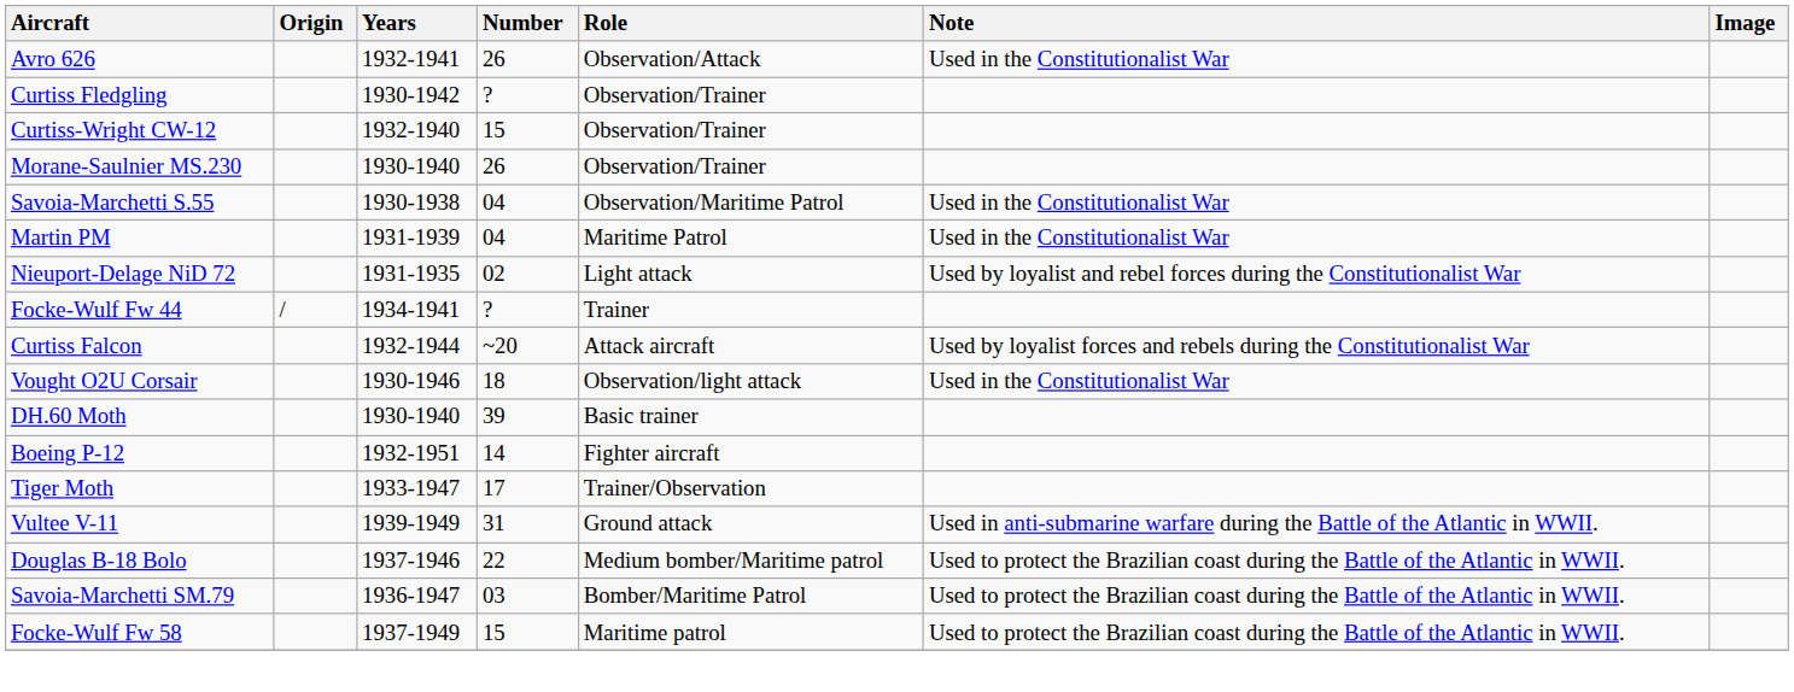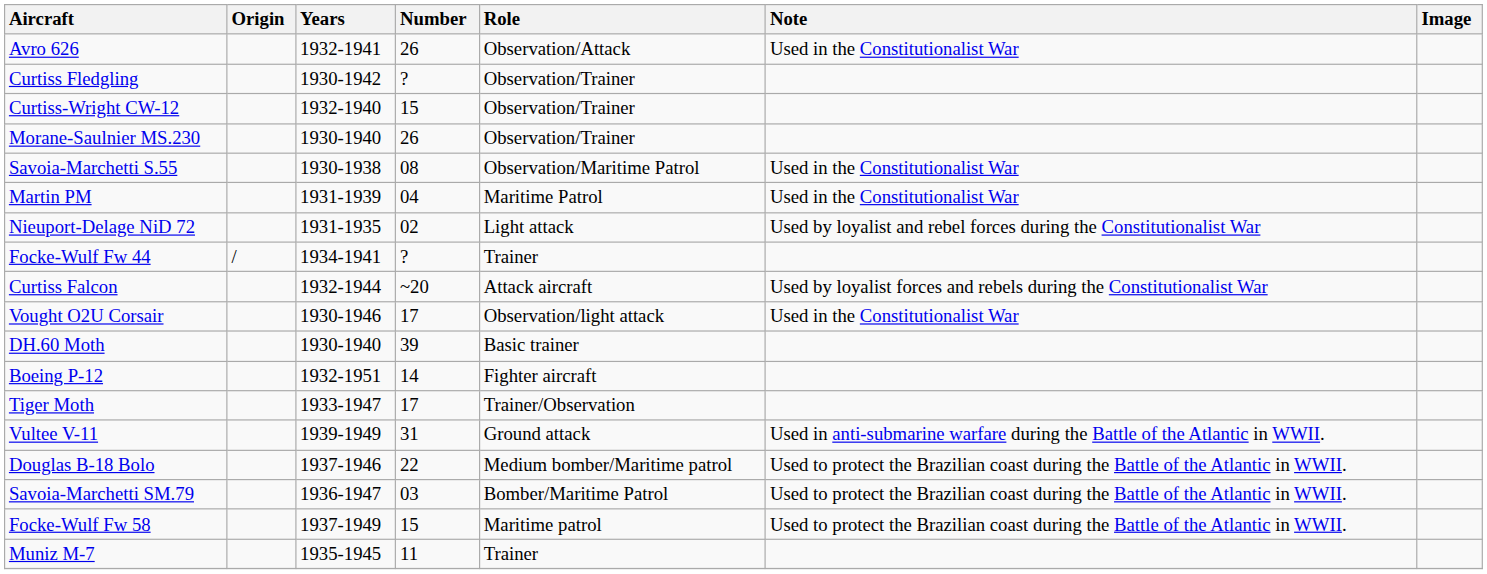 <table class="wikitable" style="margin:auto; width:100%;">
 <tr>
 <th style="text-align: left;">Aircraft</th>
 <th style="text-align: left;">Origin</th>
 <th style="text-align: left;">Years</th>
 <th style="text-align: left;">Number</th>
 <th style="text-align: left;">Role</th>
 <th style="text-align: left;">Note</th>
 <th style="text-align: left;">Image</th>
 </tr>
 <tr>
 <td><a href='#'>Avro 626</a></td>
 <td></td>
 <td>1932-1941</td>
 <td>26</td>
 <td>Observation/Attack</td>
 <td>Used in the <a href='#'>Constitutionalist War</a></td>
 <td></td>
 </tr>
 <tr>
 <td><a href='#'>Curtiss Fledgling</a></td>
 <td></td>
 <td>1930-1942</td>
 <td>?</td>
 <td>Observation/Trainer</td>
 <td></td>
 <td></td>
 </tr>
 <tr>
 <td><a href='#'>Curtiss-Wright CW-12</a></td>
 <td></td>
 <td>1932-1940</td>
 <td>15</td>
 <td>Observation/Trainer</td>
 <td></td>
 <td></td>
 </tr>
 <tr>
 <td><a href='#'>Morane-Saulnier MS.230</a></td>
 <td></td>
 <td>1930-1940</td>
 <td>26</td>
 <td>Observation/Trainer</td>
 <td></td>
 <td></td>
 </tr>
 <tr>
 <td><a href='#'>Savoia-Marchetti S.55</a></td>
 <td></td>
 <td>1930-1938</td>
-<td>04</td>
+<td>08</td>
 <td>Observation/Maritime Patrol</td>
 <td>Used in the <a href='#'>Constitutionalist War</a></td>
 <td></td>
 </tr>
 <tr>
 <td><a href='#'>Martin PM</a></td>
 <td></td>
 <td>1931-1939</td>
 <td>04</td>
 <td>Maritime Patrol</td>
 <td>Used in the <a href='#'>Constitutionalist War</a></td>
 <td></td>
 </tr>
 <tr>
 <td><a href='#'>Nieuport-Delage NiD 72</a></td>
 <td></td>
 <td>1931-1935</td>
 <td>02</td>
 <td>Light attack</td>
 <td>Used by loyalist and rebel forces during the <a href='#'>Constitutionalist War</a></td>
 <td></td>
 </tr>
 <tr>
 <td><a href='#'>Focke-Wulf Fw 44</a></td>
 <td>/</td>
 <td>1934-1941</td>
 <td>?</td>
 <td>Trainer</td>
 <td></td>
 <td></td>
 </tr>
 <tr>
 <td><a href='#'>Curtiss Falcon</a></td>
 <td></td>
 <td>1932-1944</td>
 <td>~20</td>
 <td>Attack aircraft</td>
 <td>Used by loyalist forces and rebels during the <a href='#'>Constitutionalist War</a></td>
 <td></td>
 </tr>
 <tr>
 <td><a href='#'>Vought O2U Corsair</a></td>
 <td></td>
 <td>1930-1946</td>
-<td>18</td>
+<td>17</td>
 <td>Observation/light attack</td>
 <td>Used in the <a href='#'>Constitutionalist War</a></td>
 <td></td>
 </tr>
 <tr>
 <td><a href='#'>DH.60 Moth</a></td>
 <td></td>
 <td>1930-1940</td>
 <td>39</td>
 <td>Basic trainer</td>
 <td></td>
 <td></td>
 </tr>
 <tr>
 <td><a href='#'>Boeing P-12</a></td>
 <td></td>
 <td>1932-1951</td>
 <td>14</td>
 <td>Fighter aircraft</td>
 <td></td>
 <td></td>
 </tr>
 <tr>
 <td><a href='#'>Tiger Moth</a></td>
 <td></td>
 <td>1933-1947</td>
 <td>17</td>
 <td>Trainer/Observation</td>
 <td></td>
 <td></td>
 </tr>
 <tr>
 <td><a href='#'>Vultee V-11</a></td>
 <td></td>
 <td>1939-1949</td>
 <td>31</td>
 <td>Ground attack</td>
 <td>Used in <a href='#'>anti-submarine warfare</a> during the <a href='#'>Battle of the Atlantic</a> in <a href='#'>WWII</a>.</td>
 <td></td>
 </tr>
 <tr>
 <td><a href='#'>Douglas B-18 Bolo</a></td>
 <td></td>
 <td>1937-1946</td>
 <td>22</td>
 <td>Medium bomber/Maritime patrol</td>
 <td>Used to protect the Brazilian coast during the <a href='#'>Battle of the Atlantic</a> in <a href='#'>WWII</a>.</td>
 <td></td>
 </tr>
 <tr>
 <td><a href='#'>Savoia-Marchetti SM.79</a></td>
 <td></td>
 <td>1936-1947</td>
 <td>03</td>
 <td>Bomber/Maritime Patrol</td>
 <td>Used to protect the Brazilian coast during the <a href='#'>Battle of the Atlantic</a> in <a href='#'>WWII</a>.</td>
 <td></td>
 </tr>
 <tr>
 <td><a href='#'>Focke-Wulf Fw 58</a></td>
 <td></td>
 <td>1937-1949</td>
 <td>15</td>
 <td>Maritime patrol</td>
 <td>Used to protect the Brazilian coast during the <a href='#'>Battle of the Atlantic</a> in <a href='#'>WWII</a>.</td>
 <td></td>
 </tr>
 <tr>
+<td><a href='#'>Muniz M-7</a></td>
+<td></td>
+<td>1935-1945</td>
+<td>11</td>
+<td>Trainer</td>
+<td></td>
+<td></td>
+</tr>
+<tr>
 </tr>
 </table>
